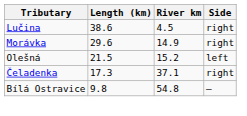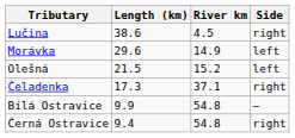 <table class="wikitable">
 <tr>
 <th>Tributary</th>
 <th>Length (km)</th>
 <th>River km</th>
 <th>Side</th>
 </tr>
 <tr>
 <td><a href='#'>Lučina</a></td>
 <td>38.6</td>
 <td>4.5</td>
 <td>right</td>
 </tr>
 <tr>
 <td><a href='#'>Morávka</a></td>
 <td>29.6</td>
 <td>14.9</td>
-<td>right</td>
+<td>left</td>
 </tr>
 <tr>
 <td>Olešná</td>
 <td>21.5</td>
 <td>15.2</td>
 <td>left</td>
 </tr>
 <tr>
 <td><a href='#'>Čeladenka</a></td>
 <td>17.3</td>
 <td>37.1</td>
 <td>right</td>
 </tr>
 <tr>
 <td>Bílá Ostravice</td>
-<td>9.8</td>
+<td>9.9</td>
 <td>54.8</td>
 <td>–</td>
 </tr>
+<tr>
+<td>Černá Ostravice</td>
+<td>9.4</td>
+<td>54.8</td>
+<td>right</td>
+</tr>
 </table>
